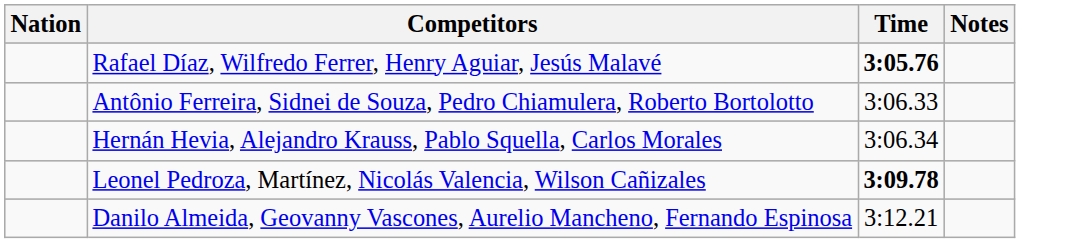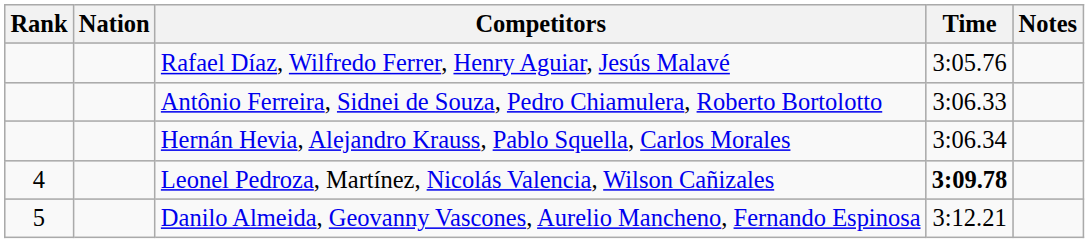 <table class="wikitable sortable" style="text-align:center">
 <tr>
+<th>Rank</th>
 <th>Nation</th>
 <th>Competitors</th>
 <th>Time</th>
 <th>Notes</th>
 </tr>
 <tr>
+<td></td>
 <td align=left></td>
 <td align=left><a href='#'>Rafael Díaz</a>, <a href='#'>Wilfredo Ferrer</a>, <a href='#'>Henry Aguiar</a>, <a href='#'>Jesús Malavé</a></td>
-<td><strong>3:05.76</strong></td>
+<td>3:05.76</td>
 <td></td>
 </tr>
 <tr>
+<td></td>
 <td align=left></td>
 <td align=left><a href='#'>Antônio Ferreira</a>, <a href='#'>Sidnei de Souza</a>, <a href='#'>Pedro Chiamulera</a>, <a href='#'>Roberto Bortolotto</a></td>
 <td>3:06.33</td>
 <td></td>
 </tr>
 <tr>
+<td></td>
 <td align=left></td>
 <td align=left><a href='#'>Hernán Hevia</a>, <a href='#'>Alejandro Krauss</a>, <a href='#'>Pablo Squella</a>, <a href='#'>Carlos Morales</a></td>
 <td>3:06.34</td>
 <td></td>
 </tr>
 <tr>
+<td>4</td>
 <td align=left></td>
 <td align=left><a href='#'>Leonel Pedroza</a>, Martínez, <a href='#'>Nicolás Valencia</a>, <a href='#'>Wilson Cañizales</a></td>
 <td><strong>3:09.78</strong></td>
 <td></td>
 </tr>
 <tr>
+<td>5</td>
 <td align=left></td>
 <td align=left><a href='#'>Danilo Almeida</a>, <a href='#'>Geovanny Vascones</a>, <a href='#'>Aurelio Mancheno</a>, <a href='#'>Fernando Espinosa</a></td>
 <td>3:12.21</td>
 <td></td>
 </tr>
 </table>
